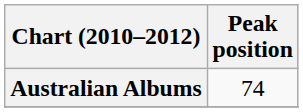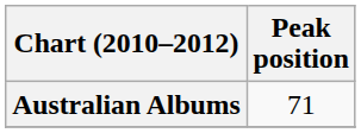 <table class="wikitable sortable plainrowheaders" style="text-align:center">
 <tr>
 <th scope="col">Chart (2010–2012)</th>
 <th scope="col">Peak<br>position</th>
 </tr>
 <tr>
 <th scope="row">Australian Albums</th>
-<td>74</td>
+<td>71</td>
 </tr>
 <tr>
 </tr>
 <tr>
 </tr>
 <tr>
 </tr>
 <tr>
 </tr>
 <tr>
 </tr>
 <tr>
 </tr>
 <tr>
 </tr>
 <tr>
 </tr>
 <tr>
 </tr>
 <tr>
 </tr>
 <tr>
 </tr>
 <tr>
 </tr>
 <tr>
 </tr>
 <tr>
 </tr>
 <tr>
 </tr>
 <tr>
 </tr>
 <tr>
 </tr>
 </table>
